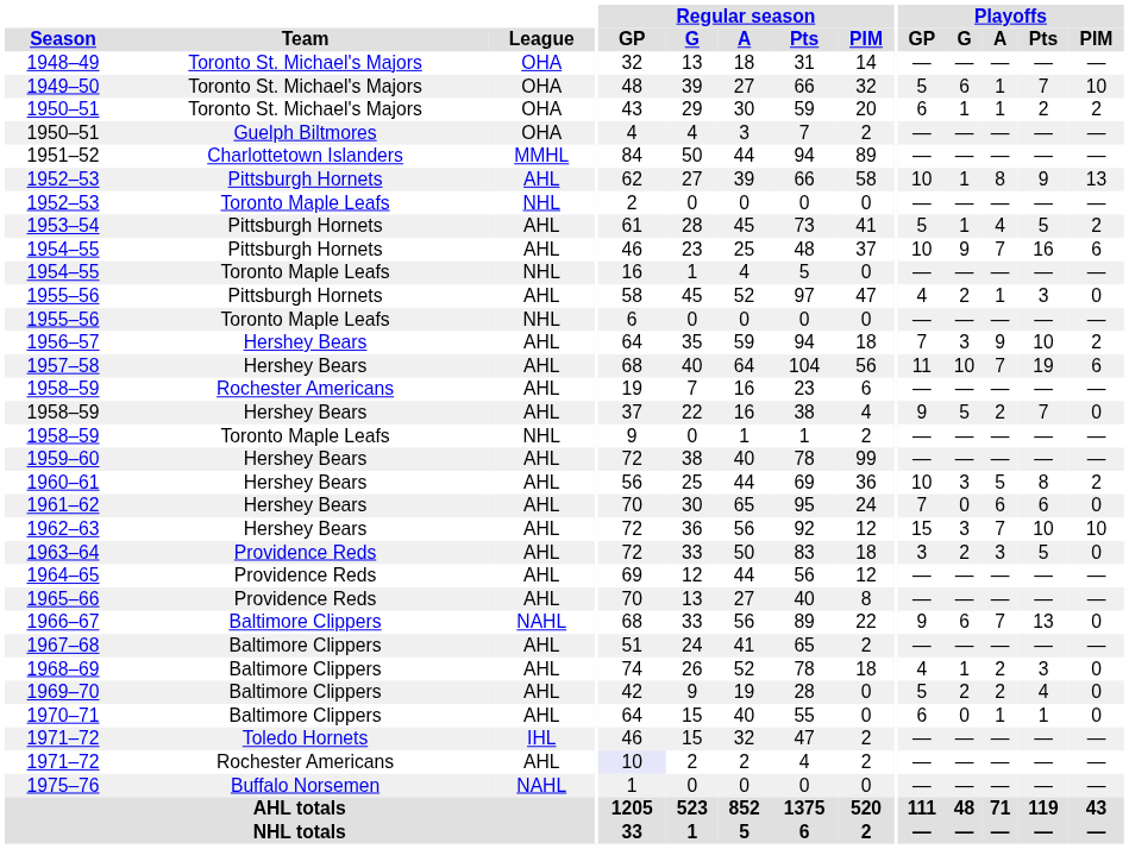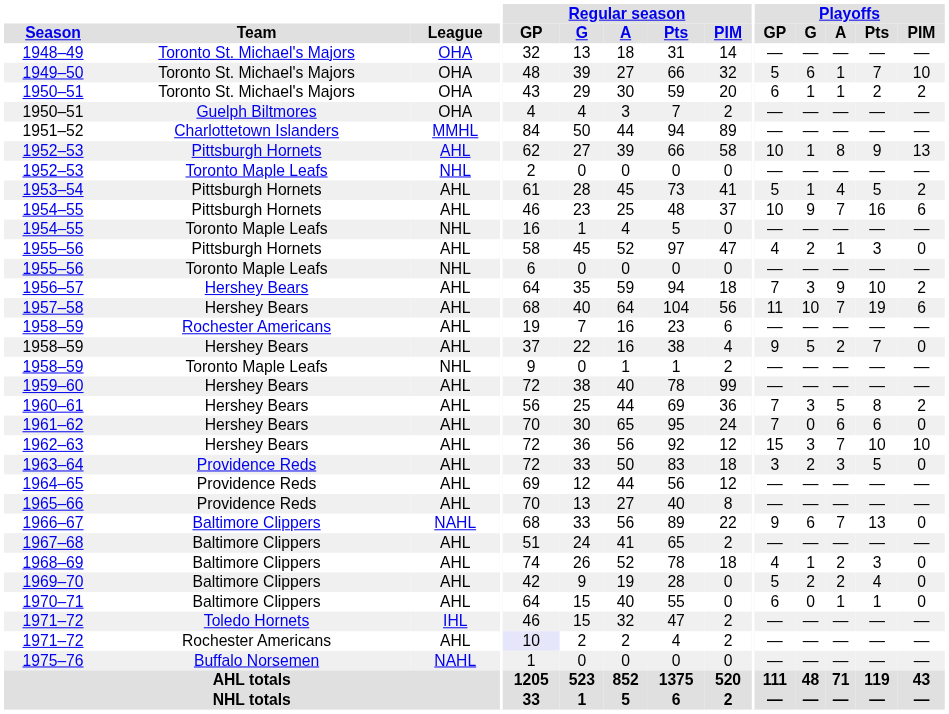 <table border="0" cellpadding="1" cellspacing="0" style="text-align:center; width:60em">
 <tr bgcolor="#e0e0e0">
 <th colspan="3" bgcolor="#ffffff"></th>
 <th rowspan="100" bgcolor="#ffffff"></th>
 <th colspan="5"><a href='#'>Regular season</a></th>
 <th rowspan="100" bgcolor="#ffffff"></th>
 <th colspan="5"><a href='#'>Playoffs</a></th>
 </tr>
 <tr bgcolor="#e0e0e0">
 <th><a href='#'>Season</a></th>
 <th>Team</th>
 <th>League</th>
 <th>GP</th>
 <th><a href='#'>G</a></th>
 <th><a href='#'>A</a></th>
 <th><a href='#'>Pts</a></th>
 <th><a href='#'>PIM</a></th>
 <th>GP</th>
 <th>G</th>
 <th>A</th>
 <th>Pts</th>
 <th>PIM</th>
 </tr>
 <tr>
 <td><a href='#'>1948–49</a></td>
 <td><a href='#'>Toronto St. Michael's Majors</a></td>
 <td><a href='#'>OHA</a></td>
 <td>32</td>
 <td>13</td>
 <td>18</td>
 <td>31</td>
 <td>14</td>
 <td>—</td>
 <td>—</td>
 <td>—</td>
 <td>—</td>
 <td>—</td>
 </tr>
 <tr bgcolor="#f0f0f0">
 <td><a href='#'>1949–50</a></td>
 <td>Toronto St. Michael's Majors</td>
 <td>OHA</td>
 <td>48</td>
 <td>39</td>
 <td>27</td>
 <td>66</td>
 <td>32</td>
 <td>5</td>
 <td>6</td>
 <td>1</td>
 <td>7</td>
 <td>10</td>
 </tr>
 <tr>
 <td><a href='#'>1950–51</a></td>
 <td>Toronto St. Michael's Majors</td>
 <td>OHA</td>
 <td>43</td>
 <td>29</td>
 <td>30</td>
 <td>59</td>
 <td>20</td>
 <td>6</td>
 <td>1</td>
 <td>1</td>
 <td>2</td>
 <td>2</td>
 </tr>
 <tr bgcolor="#f0f0f0">
 <td>1950–51</td>
 <td><a href='#'>Guelph Biltmores</a></td>
 <td>OHA</td>
 <td>4</td>
 <td>4</td>
 <td>3</td>
 <td>7</td>
 <td>2</td>
 <td>—</td>
 <td>—</td>
 <td>—</td>
 <td>—</td>
 <td>—</td>
 </tr>
 <tr>
 <td>1951–52</td>
 <td><a href='#'>Charlottetown Islanders</a></td>
 <td><a href='#'>MMHL</a></td>
 <td>84</td>
 <td>50</td>
 <td>44</td>
 <td>94</td>
 <td>89</td>
 <td>—</td>
 <td>—</td>
 <td>—</td>
 <td>—</td>
 <td>—</td>
 </tr>
 <tr bgcolor="#f0f0f0">
 <td><a href='#'>1952–53</a></td>
 <td><a href='#'>Pittsburgh Hornets</a></td>
 <td><a href='#'>AHL</a></td>
 <td>62</td>
 <td>27</td>
 <td>39</td>
 <td>66</td>
 <td>58</td>
 <td>10</td>
 <td>1</td>
 <td>8</td>
 <td>9</td>
 <td>13</td>
 </tr>
 <tr>
 <td><a href='#'>1952–53</a></td>
 <td><a href='#'>Toronto Maple Leafs</a></td>
 <td><a href='#'>NHL</a></td>
 <td>2</td>
 <td>0</td>
 <td>0</td>
 <td>0</td>
 <td>0</td>
 <td>—</td>
 <td>—</td>
 <td>—</td>
 <td>—</td>
 <td>—</td>
 </tr>
 <tr bgcolor="#f0f0f0">
 <td><a href='#'>1953–54</a></td>
 <td>Pittsburgh Hornets</td>
 <td>AHL</td>
 <td>61</td>
 <td>28</td>
 <td>45</td>
 <td>73</td>
 <td>41</td>
 <td>5</td>
 <td>1</td>
 <td>4</td>
 <td>5</td>
 <td>2</td>
 </tr>
 <tr>
 <td><a href='#'>1954–55</a></td>
 <td>Pittsburgh Hornets</td>
 <td>AHL</td>
 <td>46</td>
 <td>23</td>
 <td>25</td>
 <td>48</td>
 <td>37</td>
 <td>10</td>
 <td>9</td>
 <td>7</td>
 <td>16</td>
 <td>6</td>
 </tr>
 <tr bgcolor="#f0f0f0">
 <td><a href='#'>1954–55</a></td>
 <td>Toronto Maple Leafs</td>
 <td>NHL</td>
 <td>16</td>
 <td>1</td>
 <td>4</td>
 <td>5</td>
 <td>0</td>
 <td>—</td>
 <td>—</td>
 <td>—</td>
 <td>—</td>
 <td>—</td>
 </tr>
 <tr>
 <td><a href='#'>1955–56</a></td>
 <td>Pittsburgh Hornets</td>
 <td>AHL</td>
 <td>58</td>
 <td>45</td>
 <td>52</td>
 <td>97</td>
 <td>47</td>
 <td>4</td>
 <td>2</td>
 <td>1</td>
 <td>3</td>
 <td>0</td>
 </tr>
 <tr bgcolor="#f0f0f0">
 <td><a href='#'>1955–56</a></td>
 <td>Toronto Maple Leafs</td>
 <td>NHL</td>
 <td>6</td>
 <td>0</td>
 <td>0</td>
 <td>0</td>
 <td>0</td>
 <td>—</td>
 <td>—</td>
 <td>—</td>
 <td>—</td>
 <td>—</td>
 </tr>
 <tr>
 <td><a href='#'>1956–57</a></td>
 <td><a href='#'>Hershey Bears</a></td>
 <td>AHL</td>
 <td>64</td>
 <td>35</td>
 <td>59</td>
 <td>94</td>
 <td>18</td>
 <td>7</td>
 <td>3</td>
 <td>9</td>
 <td>10</td>
 <td>2</td>
 </tr>
 <tr bgcolor="#f0f0f0">
 <td><a href='#'>1957–58</a></td>
 <td>Hershey Bears</td>
 <td>AHL</td>
 <td>68</td>
 <td>40</td>
 <td>64</td>
 <td>104</td>
 <td>56</td>
 <td>11</td>
 <td>10</td>
 <td>7</td>
 <td>19</td>
 <td>6</td>
 </tr>
 <tr>
 <td><a href='#'>1958–59</a></td>
 <td><a href='#'>Rochester Americans</a></td>
 <td>AHL</td>
 <td>19</td>
 <td>7</td>
 <td>16</td>
 <td>23</td>
 <td>6</td>
 <td>—</td>
 <td>—</td>
 <td>—</td>
 <td>—</td>
 <td>—</td>
 </tr>
 <tr bgcolor="#f0f0f0">
 <td>1958–59</td>
 <td>Hershey Bears</td>
 <td>AHL</td>
 <td>37</td>
 <td>22</td>
 <td>16</td>
 <td>38</td>
 <td>4</td>
 <td>9</td>
 <td>5</td>
 <td>2</td>
 <td>7</td>
 <td>0</td>
 </tr>
 <tr>
 <td><a href='#'>1958–59</a></td>
 <td>Toronto Maple Leafs</td>
 <td>NHL</td>
 <td>9</td>
 <td>0</td>
 <td>1</td>
 <td>1</td>
 <td>2</td>
 <td>—</td>
 <td>—</td>
 <td>—</td>
 <td>—</td>
 <td>—</td>
 </tr>
 <tr bgcolor="#f0f0f0">
 <td><a href='#'>1959–60</a></td>
 <td>Hershey Bears</td>
 <td>AHL</td>
 <td>72</td>
 <td>38</td>
 <td>40</td>
 <td>78</td>
 <td>99</td>
 <td>—</td>
 <td>—</td>
 <td>—</td>
 <td>—</td>
 <td>—</td>
 </tr>
 <tr>
 <td><a href='#'>1960–61</a></td>
 <td>Hershey Bears</td>
 <td>AHL</td>
 <td>56</td>
 <td>25</td>
 <td>44</td>
 <td>69</td>
 <td>36</td>
-<td>10</td>
+<td>7</td>
 <td>3</td>
 <td>5</td>
 <td>8</td>
 <td>2</td>
 </tr>
 <tr bgcolor="#f0f0f0">
 <td><a href='#'>1961–62</a></td>
 <td>Hershey Bears</td>
 <td>AHL</td>
 <td>70</td>
 <td>30</td>
 <td>65</td>
 <td>95</td>
 <td>24</td>
 <td>7</td>
 <td>0</td>
 <td>6</td>
 <td>6</td>
 <td>0</td>
 </tr>
 <tr>
 <td><a href='#'>1962–63</a></td>
 <td>Hershey Bears</td>
 <td>AHL</td>
 <td>72</td>
 <td>36</td>
 <td>56</td>
 <td>92</td>
 <td>12</td>
 <td>15</td>
 <td>3</td>
 <td>7</td>
 <td>10</td>
 <td>10</td>
 </tr>
 <tr bgcolor="#f0f0f0">
 <td><a href='#'>1963–64</a></td>
 <td><a href='#'>Providence Reds</a></td>
 <td>AHL</td>
 <td>72</td>
 <td>33</td>
 <td>50</td>
 <td>83</td>
 <td>18</td>
 <td>3</td>
 <td>2</td>
 <td>3</td>
 <td>5</td>
 <td>0</td>
 </tr>
 <tr>
 <td><a href='#'>1964–65</a></td>
 <td>Providence Reds</td>
 <td>AHL</td>
 <td>69</td>
 <td>12</td>
 <td>44</td>
 <td>56</td>
 <td>12</td>
 <td>—</td>
 <td>—</td>
 <td>—</td>
 <td>—</td>
 <td>—</td>
 </tr>
 <tr bgcolor="#f0f0f0">
 <td><a href='#'>1965–66</a></td>
 <td>Providence Reds</td>
 <td>AHL</td>
 <td>70</td>
 <td>13</td>
 <td>27</td>
 <td>40</td>
 <td>8</td>
 <td>—</td>
 <td>—</td>
 <td>—</td>
 <td>—</td>
 <td>—</td>
 </tr>
 <tr>
 <td><a href='#'>1966–67</a></td>
 <td><a href='#'>Baltimore Clippers</a></td>
 <td><a href='#'>NAHL</a></td>
 <td>68</td>
 <td>33</td>
 <td>56</td>
 <td>89</td>
 <td>22</td>
 <td>9</td>
 <td>6</td>
 <td>7</td>
 <td>13</td>
 <td>0</td>
 </tr>
 <tr bgcolor="#f0f0f0">
 <td><a href='#'>1967–68</a></td>
 <td>Baltimore Clippers</td>
 <td>AHL</td>
 <td>51</td>
 <td>24</td>
 <td>41</td>
 <td>65</td>
 <td>2</td>
 <td>—</td>
 <td>—</td>
 <td>—</td>
 <td>—</td>
 <td>—</td>
 </tr>
 <tr>
 <td><a href='#'>1968–69</a></td>
 <td>Baltimore Clippers</td>
 <td>AHL</td>
 <td>74</td>
 <td>26</td>
 <td>52</td>
 <td>78</td>
 <td>18</td>
 <td>4</td>
 <td>1</td>
 <td>2</td>
 <td>3</td>
 <td>0</td>
 </tr>
 <tr bgcolor="#f0f0f0">
 <td><a href='#'>1969–70</a></td>
 <td>Baltimore Clippers</td>
 <td>AHL</td>
 <td>42</td>
 <td>9</td>
 <td>19</td>
 <td>28</td>
 <td>0</td>
 <td>5</td>
 <td>2</td>
 <td>2</td>
 <td>4</td>
 <td>0</td>
 </tr>
 <tr>
 <td><a href='#'>1970–71</a></td>
 <td>Baltimore Clippers</td>
 <td>AHL</td>
 <td>64</td>
 <td>15</td>
 <td>40</td>
 <td>55</td>
 <td>0</td>
 <td>6</td>
 <td>0</td>
 <td>1</td>
 <td>1</td>
 <td>0</td>
 </tr>
 <tr bgcolor="#f0f0f0">
 <td><a href='#'>1971–72</a></td>
 <td><a href='#'>Toledo Hornets</a></td>
 <td><a href='#'>IHL</a></td>
 <td>46</td>
 <td>15</td>
 <td>32</td>
 <td>47</td>
 <td>2</td>
 <td>—</td>
 <td>—</td>
 <td>—</td>
 <td>—</td>
 <td>—</td>
 </tr>
 <tr>
 <td><a href='#'>1971–72</a></td>
 <td>Rochester Americans</td>
 <td>AHL</td>
 <td style="background: lavender;">10</td>
 <td>2</td>
 <td>2</td>
 <td>4</td>
 <td>2</td>
 <td>—</td>
 <td>—</td>
 <td>—</td>
 <td>—</td>
 <td>—</td>
 </tr>
 <tr bgcolor="#f0f0f0">
 <td><a href='#'>1975–76</a></td>
 <td><a href='#'>Buffalo Norsemen</a></td>
 <td><a href='#'>NAHL</a></td>
 <td>1</td>
 <td>0</td>
 <td>0</td>
 <td>0</td>
 <td>0</td>
 <td>—</td>
 <td>—</td>
 <td>—</td>
 <td>—</td>
 <td>—</td>
 </tr>
 <tr bgcolor="#e0e0e0">
 <th colspan="3">AHL totals</th>
 <th>1205</th>
 <th>523</th>
 <th>852</th>
 <th>1375</th>
 <th>520</th>
 <th>111</th>
 <th>48</th>
 <th>71</th>
 <th>119</th>
 <th>43</th>
 </tr>
 <tr bgcolor="#e0e0e0">
 <th colspan="3">NHL totals</th>
 <th>33</th>
 <th>1</th>
 <th>5</th>
 <th>6</th>
 <th>2</th>
 <th>—</th>
 <th>—</th>
 <th>—</th>
 <th>—</th>
 <th>—</th>
 </tr>
 </table>
